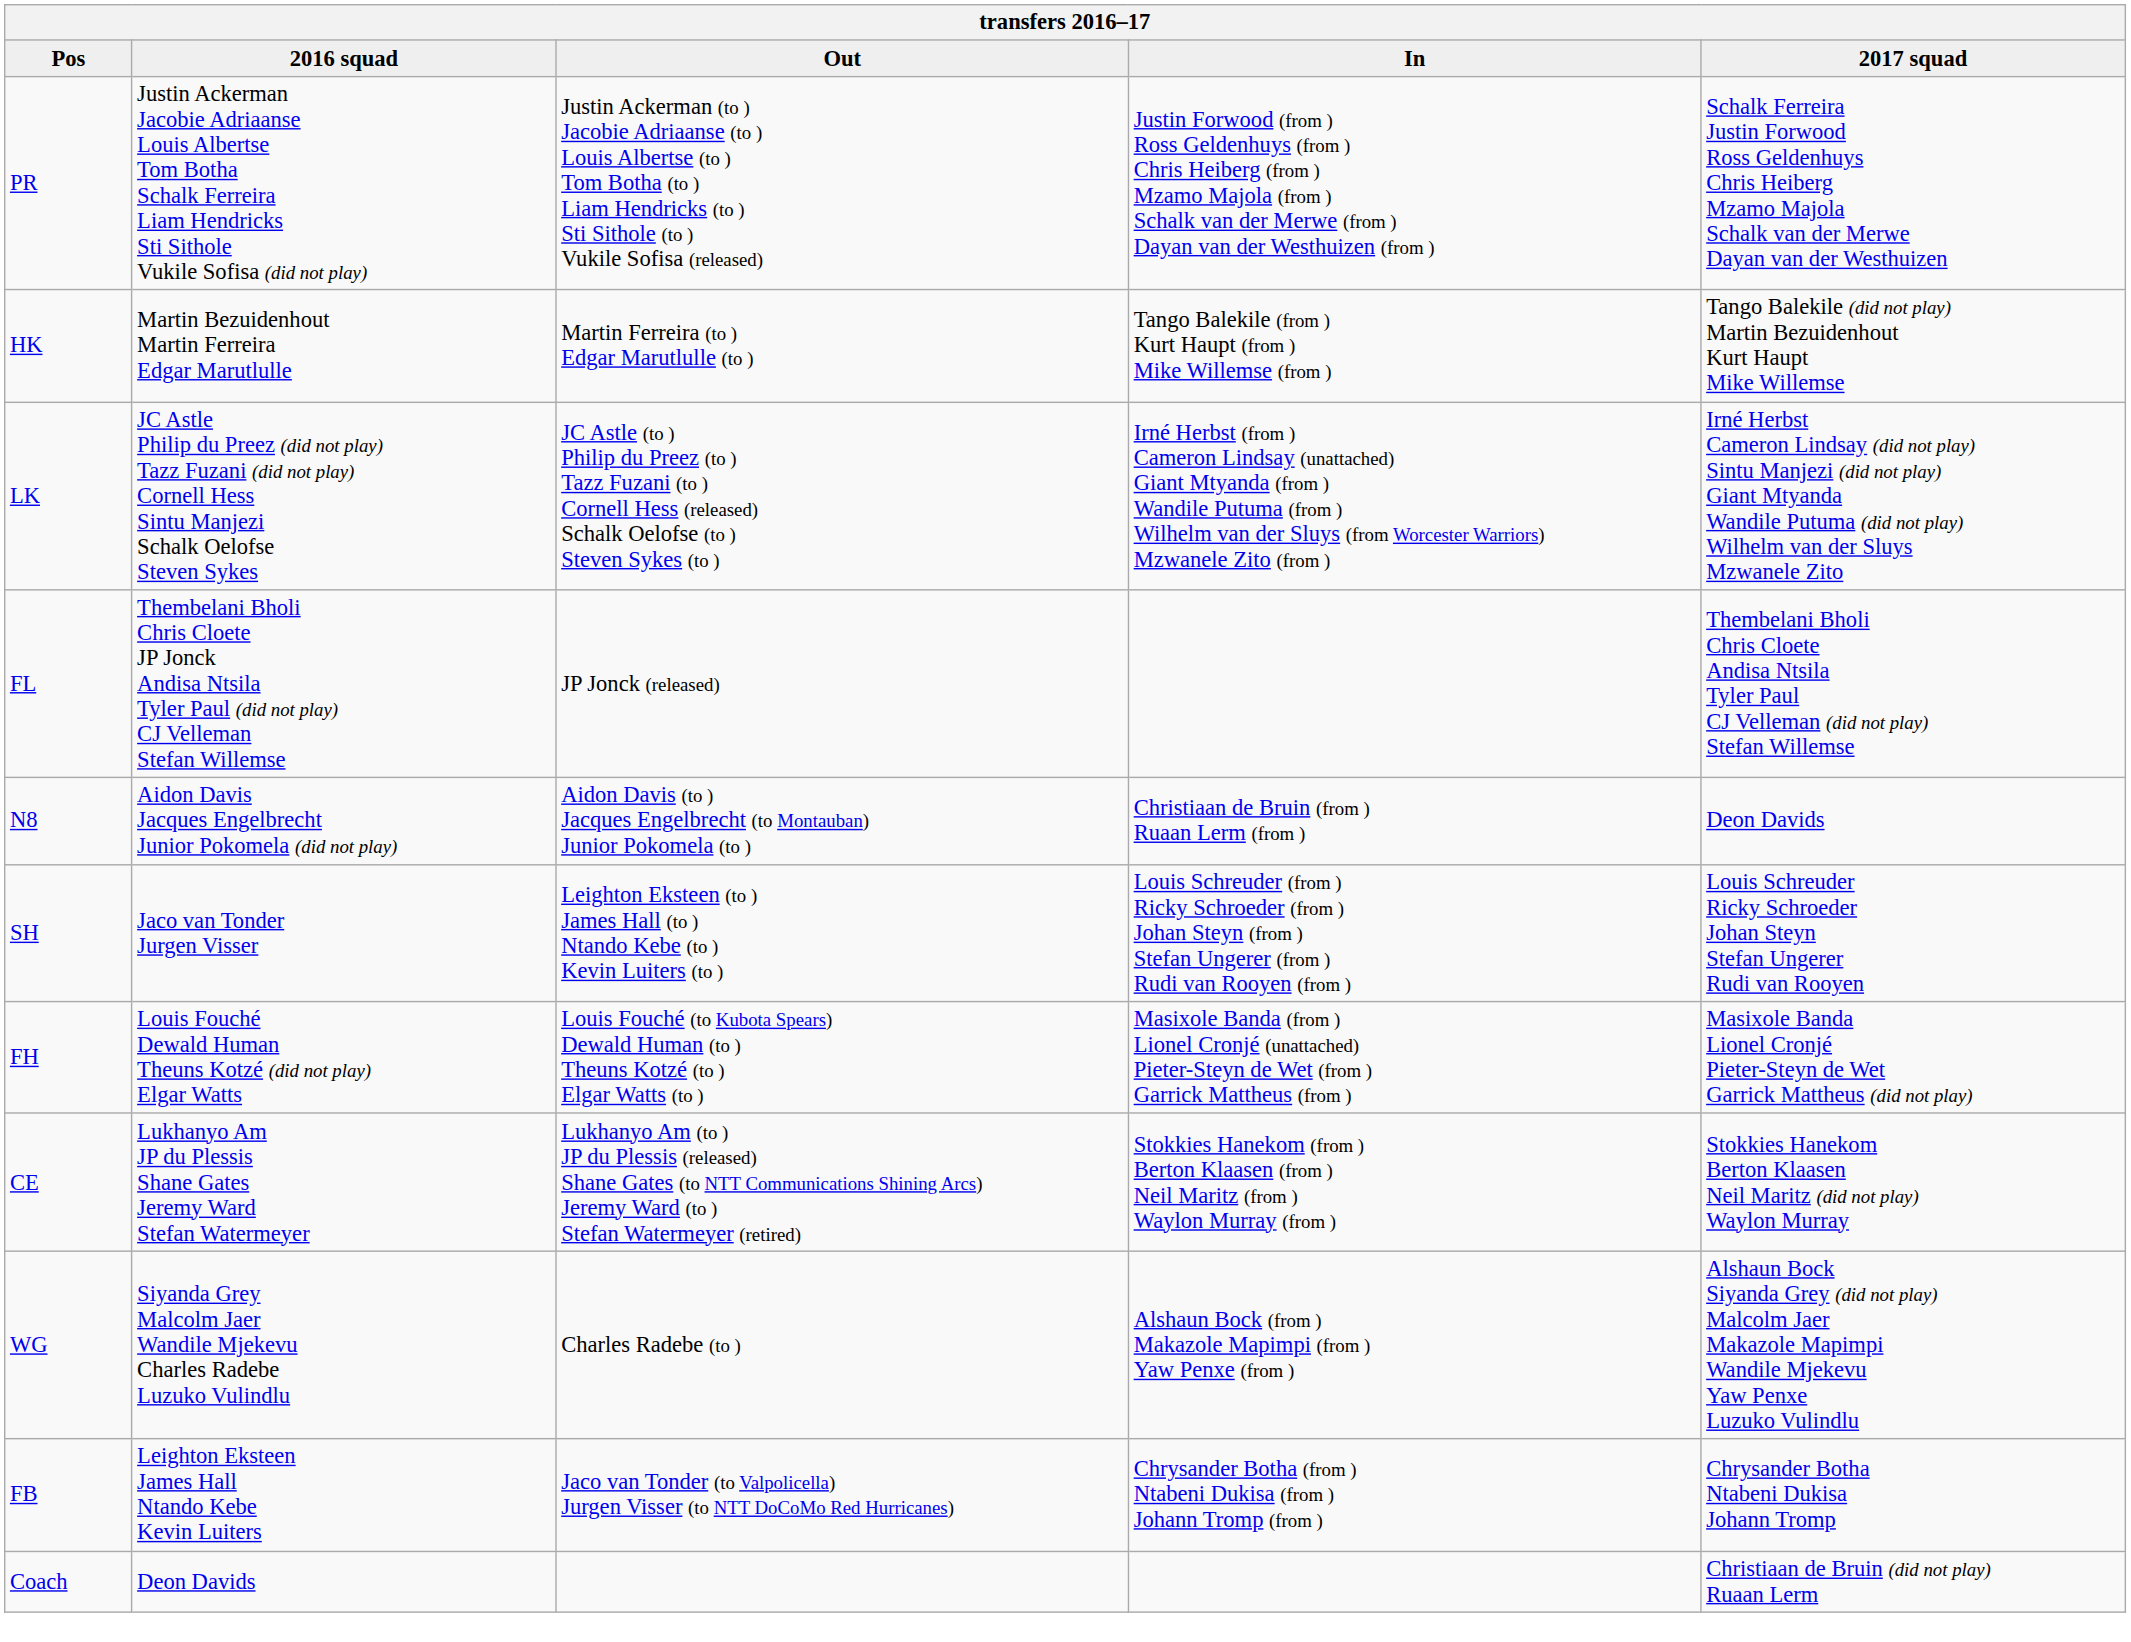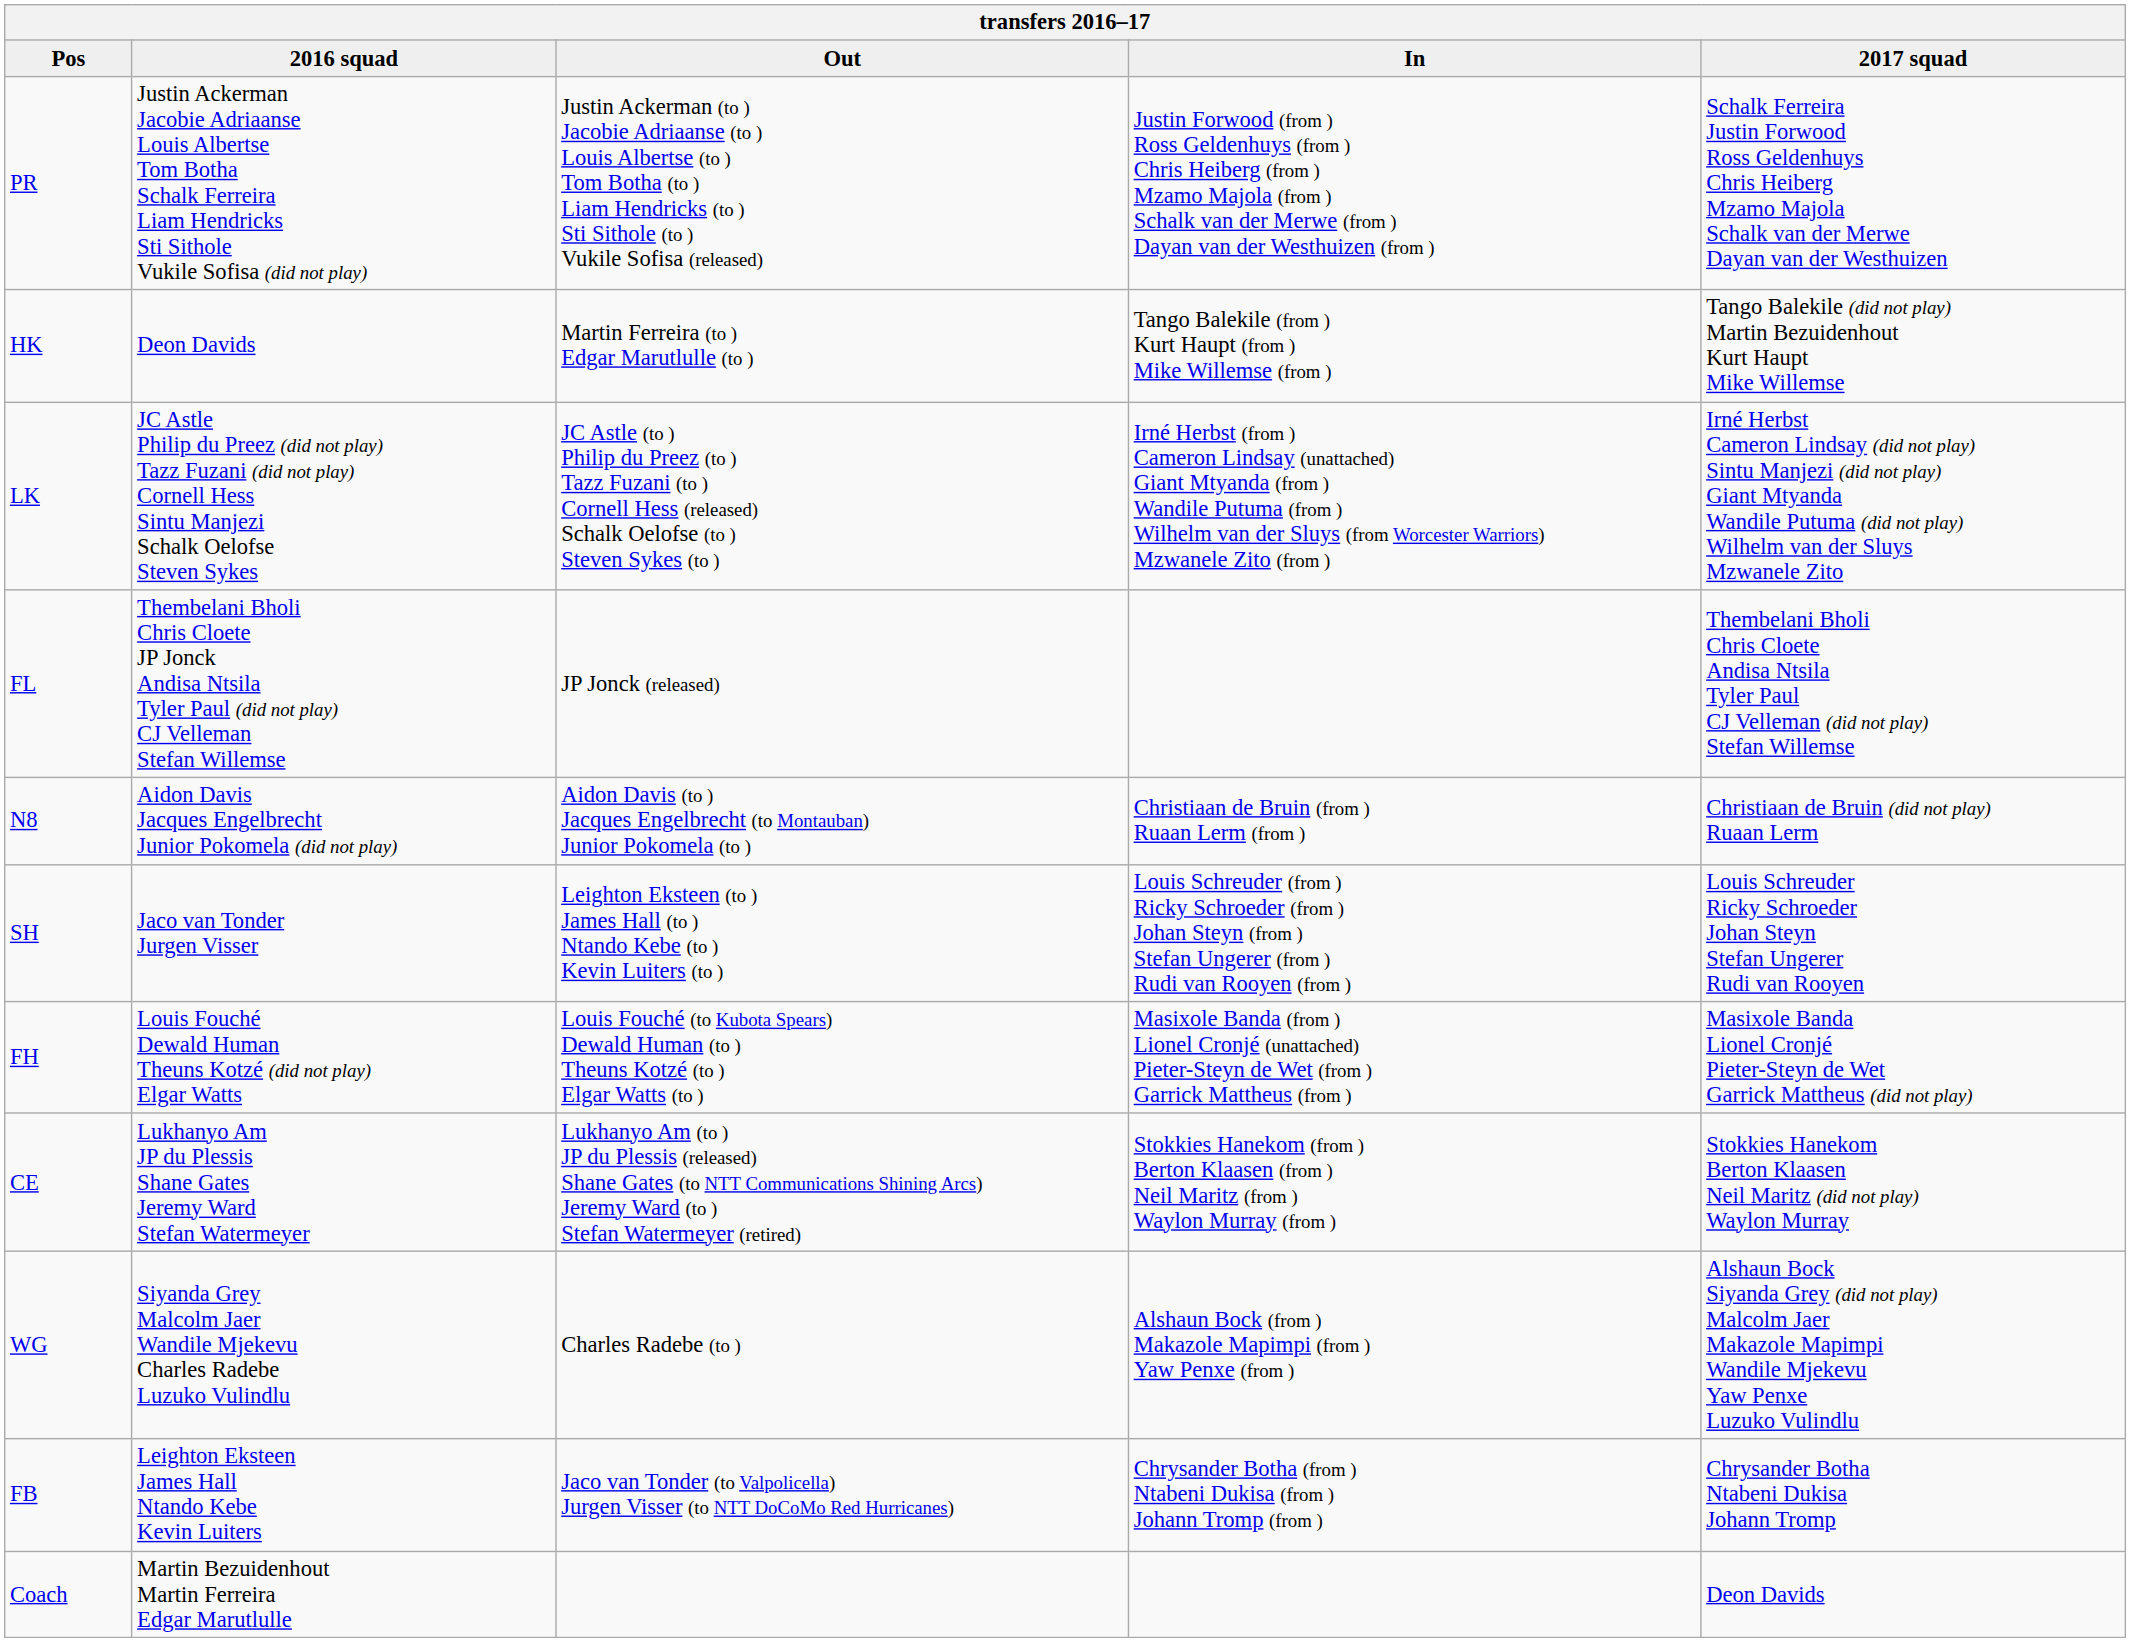 <table class="wikitable" style="text-align: left; width:95%">
 <tr>
 <th colspan="100%"> transfers 2016–17</th>
 </tr>
 <tr>
 <th style="background:#efefef; width:6%;">Pos</th>
 <th style="background:#efefef; width:20%;">2016 squad</th>
 <th style="background:#efefef; width:27%;">Out</th>
 <th style="background:#efefef; width:27%;">In</th>
 <th style="background:#efefef; width:20%;">2017 squad</th>
 </tr>
 <tr>
 <td><a href='#'>PR</a></td>
 <td> Justin Ackerman <br> <a href='#'>Jacobie Adriaanse</a> <br> <a href='#'>Louis Albertse</a> <br> <a href='#'>Tom Botha</a> <br> <a href='#'>Schalk Ferreira</a> <br> <a href='#'>Liam Hendricks</a> <br> <a href='#'>Sti Sithole</a> <br> Vukile Sofisa <small><em>(did not play)</em></small></td>
 <td>  Justin Ackerman <small>(to )</small> <br>  <a href='#'>Jacobie Adriaanse</a> <small>(to )</small> <br>  <a href='#'>Louis Albertse</a> <small>(to )</small> <br>  <a href='#'>Tom Botha</a> <small>(to )</small> <br>  <a href='#'>Liam Hendricks</a> <small>(to )</small> <br>  <a href='#'>Sti Sithole</a> <small>(to )</small> <br>  Vukile Sofisa <small>(released)</small></td>
 <td>  <a href='#'>Justin Forwood</a> <small>(from )</small> <br>  <a href='#'>Ross Geldenhuys</a> <small>(from )</small> <br>  <a href='#'>Chris Heiberg</a> <small>(from )</small> <br>  <a href='#'>Mzamo Majola</a> <small>(from )</small> <br>  <a href='#'>Schalk van der Merwe</a> <small>(from )</small> <br>  <a href='#'>Dayan van der Westhuizen</a> <small>(from )</small></td>
 <td> <a href='#'>Schalk Ferreira</a> <br> <a href='#'>Justin Forwood</a> <br> <a href='#'>Ross Geldenhuys</a> <br> <a href='#'>Chris Heiberg</a> <br> <a href='#'>Mzamo Majola</a> <br> <a href='#'>Schalk van der Merwe</a> <br> <a href='#'>Dayan van der Westhuizen</a></td>
 </tr>
 <tr>
 <td><a href='#'>HK</a></td>
-<td> Martin Bezuidenhout <br> Martin Ferreira <br> <a href='#'>Edgar Marutlulle</a></td>
+<td> <a href='#'>Deon Davids</a></td>
 <td>  Martin Ferreira <small>(to )</small> <br>  <a href='#'>Edgar Marutlulle</a> <small>(to )</small></td>
 <td>  Tango Balekile <small>(from )</small> <br>  Kurt Haupt <small>(from )</small> <br>  <a href='#'>Mike Willemse</a> <small>(from )</small></td>
 <td> Tango Balekile <small><em>(did not play)</em></small> <br> Martin Bezuidenhout <br> Kurt Haupt <br> <a href='#'>Mike Willemse</a></td>
 </tr>
 <tr>
 <td><a href='#'>LK</a></td>
 <td> <a href='#'>JC Astle</a> <br> <a href='#'>Philip du Preez</a> <small><em>(did not play)</em></small> <br> <a href='#'>Tazz Fuzani</a> <small><em>(did not play)</em></small> <br> <a href='#'>Cornell Hess</a> <br> <a href='#'>Sintu Manjezi</a> <br> Schalk Oelofse <br> <a href='#'>Steven Sykes</a></td>
 <td>  <a href='#'>JC Astle</a> <small>(to )</small> <br>  <a href='#'>Philip du Preez</a> <small>(to )</small> <br>  <a href='#'>Tazz Fuzani</a> <small>(to )</small> <br>  <a href='#'>Cornell Hess</a> <small>(released)</small> <br>  Schalk Oelofse <small>(to )</small> <br>  <a href='#'>Steven Sykes</a> <small>(to )</small></td>
 <td>  <a href='#'>Irné Herbst</a> <small>(from )</small> <br>  <a href='#'>Cameron Lindsay</a> <small>(unattached)</small> <br>  <a href='#'>Giant Mtyanda</a> <small>(from )</small> <br>  <a href='#'>Wandile Putuma</a> <small>(from )</small> <br>  <a href='#'>Wilhelm van der Sluys</a> <small>(from  <a href='#'>Worcester Warriors</a>)</small> <br>  <a href='#'>Mzwanele Zito</a> <small>(from )</small></td>
 <td> <a href='#'>Irné Herbst</a> <br> <a href='#'>Cameron Lindsay</a> <small><em>(did not play)</em></small> <br> <a href='#'>Sintu Manjezi</a> <small><em>(did not play)</em></small> <br> <a href='#'>Giant Mtyanda</a> <br> <a href='#'>Wandile Putuma</a> <small><em>(did not play)</em></small> <br> <a href='#'>Wilhelm van der Sluys</a> <br> <a href='#'>Mzwanele Zito</a></td>
 </tr>
 <tr>
 <td><a href='#'>FL</a></td>
 <td> <a href='#'>Thembelani Bholi</a> <br> <a href='#'>Chris Cloete</a> <br> JP Jonck <br> <a href='#'>Andisa Ntsila</a> <br> <a href='#'>Tyler Paul</a> <small><em>(did not play)</em></small> <br> <a href='#'>CJ Velleman</a> <br> <a href='#'>Stefan Willemse</a></td>
 <td>  JP Jonck <small>(released)</small></td>
 <td></td>
 <td> <a href='#'>Thembelani Bholi</a> <br> <a href='#'>Chris Cloete</a> <br> <a href='#'>Andisa Ntsila</a> <br> <a href='#'>Tyler Paul</a> <br> <a href='#'>CJ Velleman</a> <small><em>(did not play)</em></small> <br> <a href='#'>Stefan Willemse</a></td>
 </tr>
 <tr>
 <td><a href='#'>N8</a></td>
 <td> <a href='#'>Aidon Davis</a> <br> <a href='#'>Jacques Engelbrecht</a> <br> <a href='#'>Junior Pokomela</a> <small><em>(did not play)</em></small></td>
 <td>  <a href='#'>Aidon Davis</a> <small>(to )</small> <br>  <a href='#'>Jacques Engelbrecht</a> <small>(to  <a href='#'>Montauban</a>)</small> <br>  <a href='#'>Junior Pokomela</a> <small>(to )</small></td>
 <td>  <a href='#'>Christiaan de Bruin</a> <small>(from )</small> <br>  <a href='#'>Ruaan Lerm</a> <small>(from )</small></td>
-<td> <a href='#'>Deon Davids</a></td>
+<td> <a href='#'>Christiaan de Bruin</a> <small><em>(did not play)</em></small> <br> <a href='#'>Ruaan Lerm</a></td>
 </tr>
 <tr>
 <td><a href='#'>SH</a></td>
 <td> <a href='#'>Jaco van Tonder</a> <br> <a href='#'>Jurgen Visser</a></td>
 <td>  <a href='#'>Leighton Eksteen</a> <small>(to )</small> <br>  <a href='#'>James Hall</a> <small>(to )</small> <br>  <a href='#'>Ntando Kebe</a> <small>(to )</small> <br>  <a href='#'>Kevin Luiters</a> <small>(to )</small></td>
 <td>  <a href='#'>Louis Schreuder</a> <small>(from )</small> <br>  <a href='#'>Ricky Schroeder</a> <small>(from )</small> <br>  <a href='#'>Johan Steyn</a> <small>(from )</small> <br>  <a href='#'>Stefan Ungerer</a> <small>(from )</small> <br>  <a href='#'>Rudi van Rooyen</a> <small>(from )</small></td>
 <td> <a href='#'>Louis Schreuder</a> <br> <a href='#'>Ricky Schroeder</a> <br> <a href='#'>Johan Steyn</a> <br> <a href='#'>Stefan Ungerer</a> <br> <a href='#'>Rudi van Rooyen</a></td>
 </tr>
 <tr>
 <td><a href='#'>FH</a></td>
 <td> <a href='#'>Louis Fouché</a> <br> <a href='#'>Dewald Human</a> <br> <a href='#'>Theuns Kotzé</a> <small><em>(did not play)</em></small> <br> <a href='#'>Elgar Watts</a></td>
 <td>  <a href='#'>Louis Fouché</a> <small>(to  <a href='#'>Kubota Spears</a>)</small> <br>  <a href='#'>Dewald Human</a> <small>(to )</small> <br>  <a href='#'>Theuns Kotzé</a> <small>(to )</small> <br>  <a href='#'>Elgar Watts</a> <small>(to )</small></td>
 <td>  <a href='#'>Masixole Banda</a> <small>(from )</small> <br>  <a href='#'>Lionel Cronjé</a> <small>(unattached)</small> <br>  <a href='#'>Pieter-Steyn de Wet</a> <small>(from )</small> <br>  <a href='#'>Garrick Mattheus</a> <small>(from )</small></td>
 <td> <a href='#'>Masixole Banda</a> <br> <a href='#'>Lionel Cronjé</a> <br> <a href='#'>Pieter-Steyn de Wet</a> <br> <a href='#'>Garrick Mattheus</a> <small><em>(did not play)</em></small></td>
 </tr>
 <tr>
 <td><a href='#'>CE</a></td>
 <td> <a href='#'>Lukhanyo Am</a> <br> <a href='#'>JP du Plessis</a> <br> <a href='#'>Shane Gates</a> <br> <a href='#'>Jeremy Ward</a> <br> <a href='#'>Stefan Watermeyer</a></td>
 <td>  <a href='#'>Lukhanyo Am</a> <small>(to )</small> <br>  <a href='#'>JP du Plessis</a> <small>(released)</small> <br>  <a href='#'>Shane Gates</a> <small>(to  <a href='#'>NTT Communications Shining Arcs</a>)</small> <br>  <a href='#'>Jeremy Ward</a> <small>(to )</small> <br>  <a href='#'>Stefan Watermeyer</a> <small>(retired)</small></td>
 <td>  <a href='#'>Stokkies Hanekom</a> <small>(from )</small> <br>  <a href='#'>Berton Klaasen</a> <small>(from )</small> <br>  <a href='#'>Neil Maritz</a> <small>(from )</small> <br>  <a href='#'>Waylon Murray</a> <small>(from )</small></td>
 <td> <a href='#'>Stokkies Hanekom</a> <br> <a href='#'>Berton Klaasen</a> <br> <a href='#'>Neil Maritz</a> <small><em>(did not play)</em></small> <br> <a href='#'>Waylon Murray</a></td>
 </tr>
 <tr>
 <td><a href='#'>WG</a></td>
 <td> <a href='#'>Siyanda Grey</a> <br> <a href='#'>Malcolm Jaer</a> <br> <a href='#'>Wandile Mjekevu</a> <br> Charles Radebe <br> <a href='#'>Luzuko Vulindlu</a></td>
 <td>  Charles Radebe <small>(to )</small></td>
 <td>  <a href='#'>Alshaun Bock</a> <small>(from )</small> <br>  <a href='#'>Makazole Mapimpi</a> <small>(from )</small> <br>  <a href='#'>Yaw Penxe</a> <small>(from )</small></td>
 <td> <a href='#'>Alshaun Bock</a> <br> <a href='#'>Siyanda Grey</a> <small><em>(did not play)</em></small> <br> <a href='#'>Malcolm Jaer</a> <br> <a href='#'>Makazole Mapimpi</a> <br> <a href='#'>Wandile Mjekevu</a> <br> <a href='#'>Yaw Penxe</a> <br> <a href='#'>Luzuko Vulindlu</a></td>
 </tr>
 <tr>
 <td><a href='#'>FB</a></td>
 <td> <a href='#'>Leighton Eksteen</a> <br> <a href='#'>James Hall</a> <br> <a href='#'>Ntando Kebe</a> <br> <a href='#'>Kevin Luiters</a></td>
 <td>  <a href='#'>Jaco van Tonder</a> <small>(to  <a href='#'>Valpolicella</a>)</small> <br>  <a href='#'>Jurgen Visser</a> <small>(to  <a href='#'>NTT DoCoMo Red Hurricanes</a>)</small></td>
 <td>  <a href='#'>Chrysander Botha</a> <small>(from )</small> <br>  <a href='#'>Ntabeni Dukisa</a> <small>(from )</small> <br>  <a href='#'>Johann Tromp</a> <small>(from )</small></td>
 <td> <a href='#'>Chrysander Botha</a> <br> <a href='#'>Ntabeni Dukisa</a> <br> <a href='#'>Johann Tromp</a></td>
 </tr>
 <tr>
 <td><a href='#'>Coach</a></td>
-<td> <a href='#'>Deon Davids</a></td>
+<td> Martin Bezuidenhout <br> Martin Ferreira <br> <a href='#'>Edgar Marutlulle</a></td>
 <td></td>
 <td></td>
-<td> <a href='#'>Christiaan de Bruin</a> <small><em>(did not play)</em></small> <br> <a href='#'>Ruaan Lerm</a></td>
+<td> <a href='#'>Deon Davids</a></td>
 </tr>
 </table>
